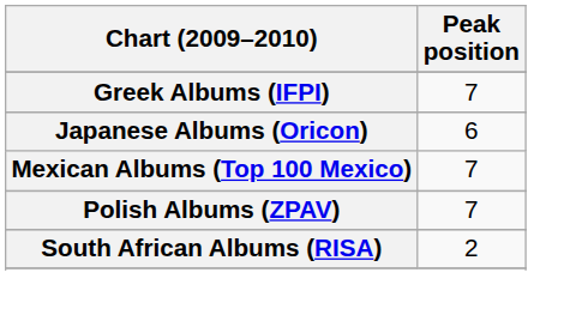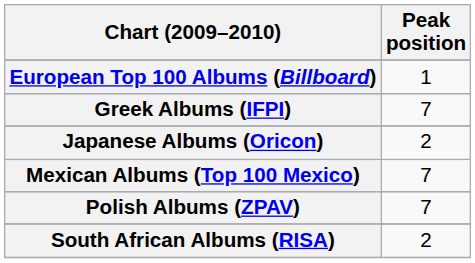 <table class="wikitable sortable plainrowheaders" style="text-align:center">
 <tr>
 <th scope="col">Chart (2009–2010)</th>
 <th scope="col">Peak<br> position</th>
 </tr>
 <tr>
 </tr>
 <tr>
 </tr>
 <tr>
 </tr>
 <tr>
 </tr>
 <tr>
 </tr>
 <tr>
 </tr>
 <tr>
 </tr>
 <tr>
+<th scope="row"><a href='#'>European Top 100 Albums</a> (<em><a href='#'>Billboard</a></em>)</th>
+<td>1</td>
+</tr>
+<tr>
 </tr>
 <tr>
 </tr>
 <tr>
 </tr>
 <tr>
 <th scope="row">Greek Albums (<a href='#'>IFPI</a>)</th>
 <td>7</td>
 </tr>
 <tr>
 </tr>
 <tr>
 </tr>
 <tr>
 </tr>
 <tr>
 <th scope="row">Japanese Albums (<a href='#'>Oricon</a>)</th>
-<td>6</td>
+<td>2</td>
 </tr>
 <tr>
 <th scope="row">Mexican Albums (<a href='#'>Top 100 Mexico</a>)</th>
 <td>7</td>
 </tr>
 <tr>
 </tr>
 <tr>
 </tr>
 <tr>
 <th scope="row">Polish Albums (<a href='#'>ZPAV</a>)</th>
 <td>7</td>
 </tr>
 <tr>
 </tr>
 <tr>
 </tr>
 <tr>
 <th scope="row">South African Albums (<a href='#'>RISA</a>)</th>
 <td>2</td>
 </tr>
 <tr>
 </tr>
 <tr>
 </tr>
 <tr>
 </tr>
 <tr>
 </tr>
 <tr>
 </tr>
 <tr>
 </tr>
 <tr>
 </tr>
 </table>
